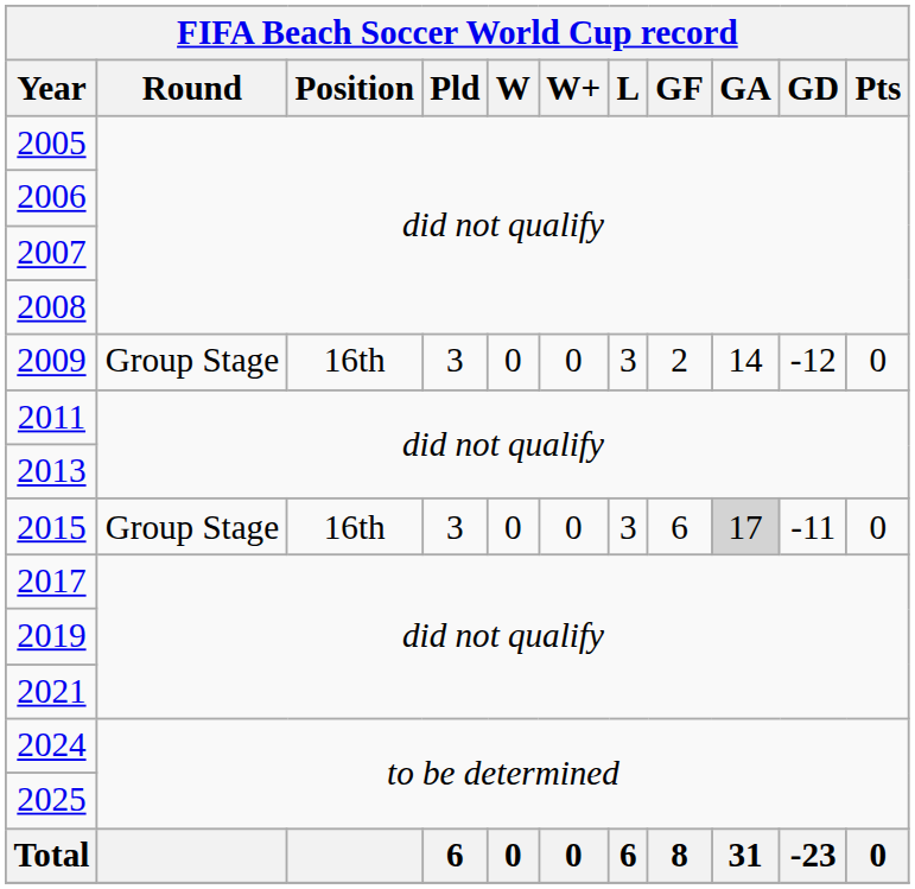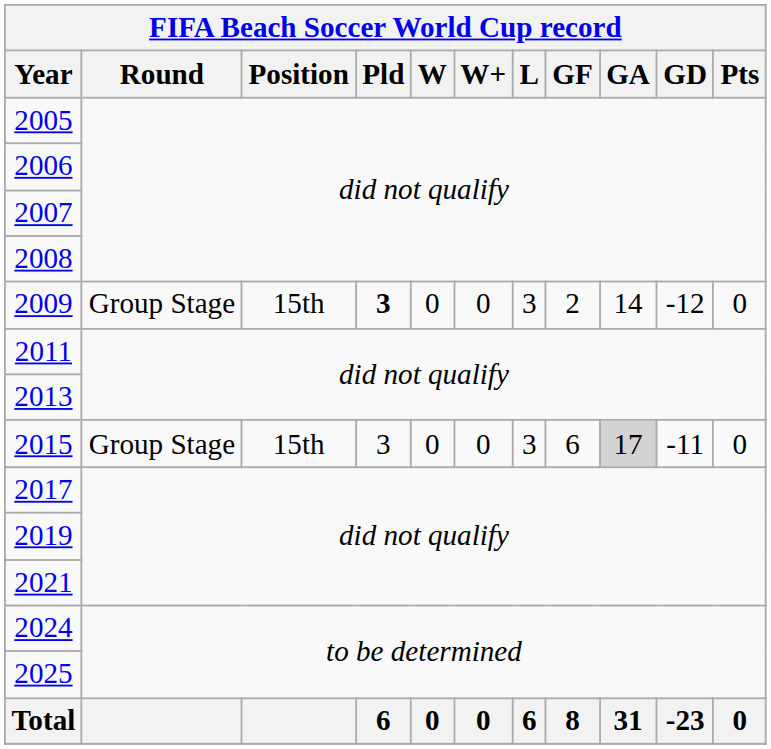 <table class="wikitable" style="text-align: center;">
 <tr>
 <th colspan=11><a href='#'> FIFA Beach Soccer World Cup record</a></th>
 </tr>
 <tr>
 <th>Year</th>
 <th>Round</th>
 <th>Position</th>
 <th>Pld</th>
 <th>W</th>
 <th>W+</th>
 <th>L</th>
 <th>GF</th>
 <th>GA</th>
 <th>GD</th>
 <th>Pts</th>
 </tr>
 <tr>
 <td> <a href='#'>2005</a></td>
 <td rowspan=4 colspan=10><em>did not qualify</em></td>
 </tr>
 <tr>
 <td> <a href='#'>2006</a></td>
 </tr>
 <tr>
 <td> <a href='#'>2007</a></td>
 </tr>
 <tr>
 <td> <a href='#'>2008</a></td>
 </tr>
 <tr>
 <td> <a href='#'>2009</a></td>
 <td>Group Stage</td>
-<td>16th</td>
-<td>3</td>
+<td>15th</td>
+<td><strong>3</strong></td>
 <td>0</td>
 <td>0</td>
 <td>3</td>
 <td>2</td>
 <td>14</td>
 <td>-12</td>
 <td>0</td>
 </tr>
 <tr>
 <td> <a href='#'>2011</a></td>
 <td rowspan=2 colspan=10><em>did not qualify</em></td>
 </tr>
 <tr>
 <td> <a href='#'>2013</a></td>
 </tr>
 <tr>
 <td> <a href='#'>2015</a></td>
 <td>Group Stage</td>
-<td>16th</td>
+<td>15th</td>
 <td>3</td>
 <td>0</td>
 <td>0</td>
 <td>3</td>
 <td>6</td>
 <td style="background: lightgrey;">17</td>
 <td>-11</td>
 <td>0</td>
 </tr>
 <tr>
 <td> <a href='#'>2017</a></td>
 <td rowspan=3 colspan=10><em>did not qualify</em></td>
 </tr>
 <tr>
 <td> <a href='#'>2019</a></td>
 </tr>
 <tr>
 <td> <a href='#'>2021</a></td>
 </tr>
 <tr>
 <td> <a href='#'>2024</a></td>
 <td rowspan=2 colspan=10><em>to be determined</em></td>
 </tr>
 <tr>
 <td> <a href='#'>2025</a></td>
 </tr>
 <tr>
 <th>Total</th>
 <th></th>
 <th></th>
 <th>6</th>
 <th>0</th>
 <th>0</th>
 <th>6</th>
 <th>8</th>
 <th>31</th>
 <th>-23</th>
 <th>0</th>
 </tr>
 <tr>
 </tr>
 </table>
